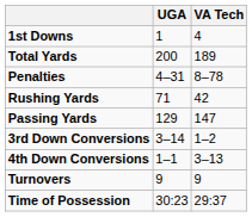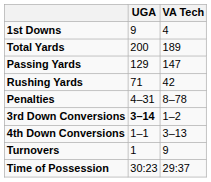 <table class="wikitable">
 <tr>
 <th></th>
 <th>UGA</th>
 <th>VA Tech</th>
 </tr>
 <tr>
 <td><strong>1st Downs</strong></td>
-<td>1</td>
+<td>9</td>
 <td>4</td>
 </tr>
 <tr>
 <td><strong>Total Yards</strong></td>
 <td>200</td>
 <td>189</td>
 </tr>
 <tr>
-<td><strong>Penalties</strong></td>
-<td>4–31</td>
-<td>8–78</td>
+<td><strong>Passing Yards</strong></td>
+<td>129</td>
+<td>147</td>
 </tr>
 <tr>
 <td><strong>Rushing Yards</strong></td>
 <td>71</td>
 <td>42</td>
 </tr>
 <tr>
-<td><strong>Passing Yards</strong></td>
-<td>129</td>
-<td>147</td>
+<td><strong>Penalties</strong></td>
+<td>4–31</td>
+<td>8–78</td>
 </tr>
 <tr>
 <td><strong>3rd Down Conversions</strong></td>
-<td>3–14</td>
+<td><strong>3–14</strong></td>
 <td>1–2</td>
 </tr>
 <tr>
 <td><strong>4th Down Conversions</strong></td>
 <td>1–1</td>
 <td>3–13</td>
 </tr>
 <tr>
 <td><strong>Turnovers</strong></td>
-<td>9</td>
+<td>1</td>
 <td>9</td>
 </tr>
 <tr>
 <td><strong>Time of Possession</strong></td>
 <td>30:23</td>
 <td>29:37</td>
 </tr>
 </table>
